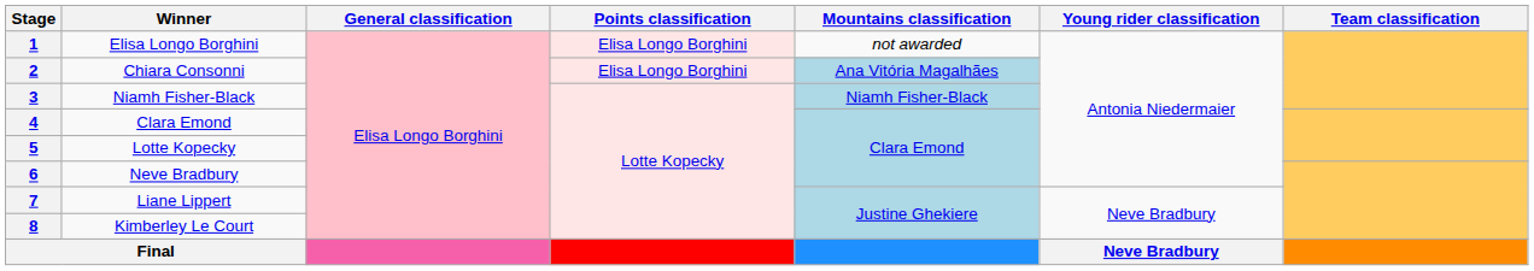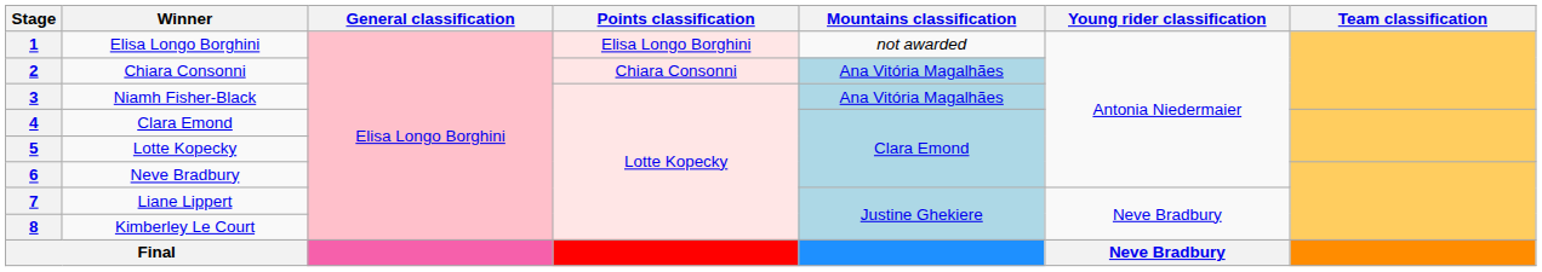 <table class="wikitable" style="text-align: center; font-size:smaller;">
 <tr style="background-color: #efefef;">
 <th width="2%">Stage</th>
 <th width="14%">Winner</th>
 <th width="14%"><a href='#'>General classification</a><br></th>
 <th width="14%"><a href='#'>Points classification</a><br></th>
 <th width="14%"><a href='#'>Mountains classification</a><br></th>
 <th width="14%"><a href='#'>Young rider classification</a><br></th>
 <th width="14%"><a href='#'>Team classification</a></th>
 </tr>
 <tr>
 <th><a href='#'>1</a></th>
 <td><a href='#'>Elisa Longo Borghini</a></td>
 <td style="background:pink;" rowspan="8"><a href='#'>Elisa Longo Borghini</a></td>
 <td style="background:#FFE6E6;"><a href='#'>Elisa Longo Borghini</a></td>
 <td><em>not awarded</em></td>
 <td style="background:offwhite;" rowspan="6"><a href='#'>Antonia Niedermaier</a></td>
 <td style="background:#FFCD5F;" rowspan="3"></td>
 </tr>
 <tr>
 <th><a href='#'>2</a></th>
 <td><a href='#'>Chiara Consonni</a></td>
-<td style="background:#FFE6E6;"><a href='#'>Elisa Longo Borghini</a></td>
+<td style="background:#FFE6E6;"><a href='#'>Chiara Consonni</a></td>
 <td style="background:lightblue;"><a href='#'>Ana Vitória Magalhães</a></td>
 </tr>
 <tr>
 <th><a href='#'>3</a></th>
 <td><a href='#'>Niamh Fisher-Black</a></td>
 <td style="background:#FFE6E6;" rowspan="6"><a href='#'>Lotte Kopecky</a></td>
-<td style="background:lightblue;"><a href='#'>Niamh Fisher-Black</a></td>
+<td style="background:lightblue;"><a href='#'>Ana Vitória Magalhães</a></td>
 </tr>
 <tr>
 <th><a href='#'>4</a></th>
 <td><a href='#'>Clara Emond</a></td>
 <td style="background:lightblue;" rowspan="3"><a href='#'>Clara Emond</a></td>
 <td style="background:#FFCD5F;" rowspan="2"></td>
 </tr>
 <tr>
 <th><a href='#'>5</a></th>
 <td><a href='#'>Lotte Kopecky</a></td>
 </tr>
 <tr>
 <th><a href='#'>6</a></th>
 <td><a href='#'>Neve Bradbury</a></td>
 <td style="background:#FFCD5F;" rowspan="3"></td>
 </tr>
 <tr>
 <th><a href='#'>7</a></th>
 <td><a href='#'>Liane Lippert</a></td>
 <td style="background:lightblue;" rowspan="2"><a href='#'>Justine Ghekiere</a></td>
 <td style="background:offwhite;" rowspan="2"><a href='#'>Neve Bradbury</a></td>
 </tr>
 <tr>
 <th><a href='#'>8</a></th>
 <td><a href='#'>Kimberley Le Court</a></td>
 </tr>
 <tr>
 <th colspan="2">Final</th>
 <th style="background:#F660AB;"></th>
 <th style="background:#f00;"></th>
 <th style="background:dodgerblue;"></th>
 <th style="background:offwhite;"><a href='#'>Neve Bradbury</a></th>
 <th style="background:#FF8C00;"></th>
 </tr>
 </table>
